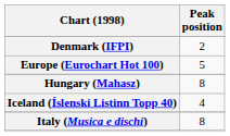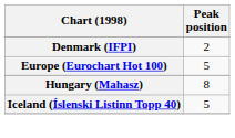 <table class="wikitable sortable plainrowheaders" style="text-align:center">
 <tr>
 <th>Chart (1998)</th>
 <th>Peak<br>position</th>
 </tr>
 <tr>
 </tr>
 <tr>
 </tr>
 <tr>
 </tr>
 <tr>
 </tr>
 <tr>
 </tr>
 <tr>
 <th scope="row">Denmark (<a href='#'>IFPI</a>)</th>
 <td>2</td>
 </tr>
 <tr>
 <th scope="row">Europe (<a href='#'>Eurochart Hot 100</a>)</th>
 <td>5</td>
 </tr>
 <tr>
 </tr>
 <tr>
 </tr>
 <tr>
 </tr>
 <tr>
 <th scope="row">Hungary (<a href='#'>Mahasz</a>)</th>
 <td>8</td>
 </tr>
 <tr>
 <th scope="row">Iceland (<a href='#'>Íslenski Listinn Topp 40</a>)</th>
-<td>4</td>
+<td>5</td>
 </tr>
 <tr>
-</tr>
-<tr>
-<th scope="row">Italy (<em><a href='#'>Musica e dischi</a></em>)</th>
-<td>8</td>
 </tr>
 <tr>
 </tr>
 <tr>
 </tr>
 <tr>
 </tr>
 <tr>
 </tr>
 <tr>
 </tr>
 <tr>
 </tr>
 <tr>
 </tr>
 <tr>
 </tr>
 </table>
